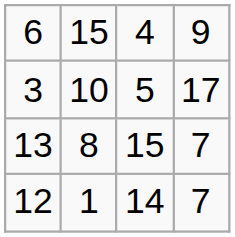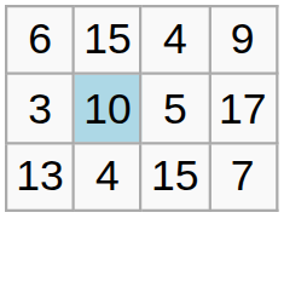 <table class="wikitable" style="text-align:center;">
 <tr>
 <td>6</td>
 <td>15</td>
 <td>4</td>
 <td>9</td>
 </tr>
 <tr>
 <td>3</td>
-<td>10</td>
+<td style="background: lightblue;">10</td>
 <td>5</td>
 <td>17</td>
 </tr>
 <tr>
 <td>13</td>
-<td>8</td>
+<td>4</td>
 <td>15</td>
 <td>7</td>
 </tr>
-<tr>
-<td>12</td>
-<td>1</td>
-<td>14</td>
-<td>7</td>
-</tr>
 </table>
